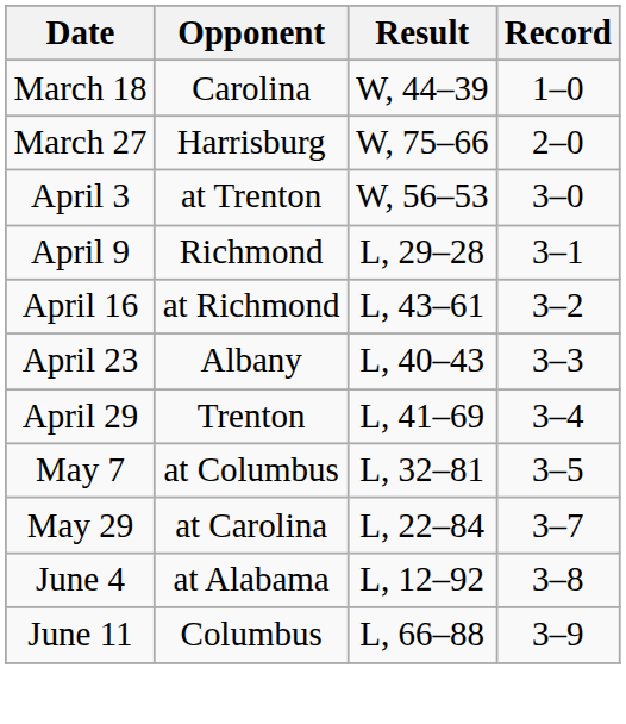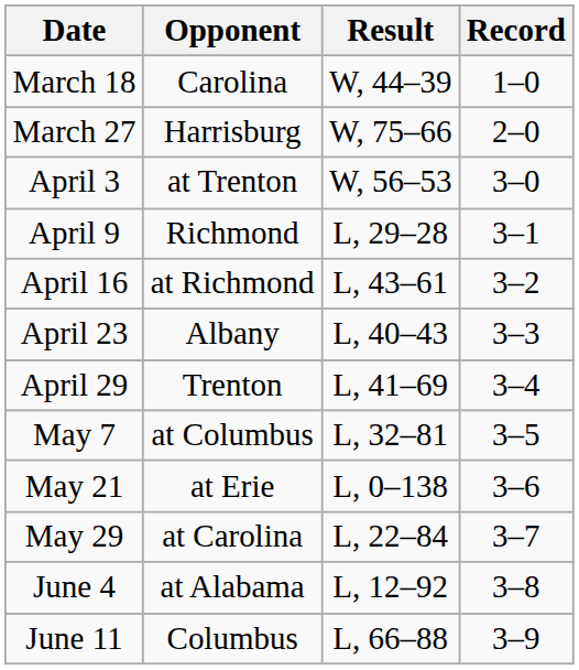 <table class="wikitable" style="text-align:center">
 <tr>
 <th>Date</th>
 <th>Opponent</th>
 <th>Result</th>
 <th>Record</th>
 </tr>
 <tr>
 <td>March 18</td>
 <td>Carolina</td>
 <td>W, 44–39</td>
 <td>1–0</td>
 </tr>
 <tr>
 <td>March 27</td>
 <td>Harrisburg</td>
 <td>W, 75–66</td>
 <td>2–0</td>
 </tr>
 <tr>
 <td>April 3</td>
 <td>at Trenton</td>
 <td>W, 56–53</td>
 <td>3–0</td>
 </tr>
 <tr>
 <td>April 9</td>
 <td>Richmond</td>
 <td>L, 29–28</td>
 <td>3–1</td>
 </tr>
 <tr>
 <td>April 16</td>
 <td>at Richmond</td>
 <td>L, 43–61</td>
 <td>3–2</td>
 </tr>
 <tr>
 <td>April 23</td>
 <td>Albany</td>
 <td>L, 40–43</td>
 <td>3–3</td>
 </tr>
 <tr>
 <td>April 29</td>
 <td>Trenton</td>
 <td>L, 41–69</td>
 <td>3–4</td>
 </tr>
 <tr>
 <td>May 7</td>
 <td>at Columbus</td>
 <td>L, 32–81</td>
 <td>3–5</td>
 </tr>
 <tr>
+<td>May 21</td>
+<td>at Erie</td>
+<td>L, 0–138</td>
+<td>3–6</td>
+</tr>
+<tr>
 <td>May 29</td>
 <td>at Carolina</td>
 <td>L, 22–84</td>
 <td>3–7</td>
 </tr>
 <tr>
 <td>June 4</td>
 <td>at Alabama</td>
 <td>L, 12–92</td>
 <td>3–8</td>
 </tr>
 <tr>
 <td>June 11</td>
 <td>Columbus</td>
 <td>L, 66–88</td>
 <td>3–9</td>
 </tr>
 </table>
